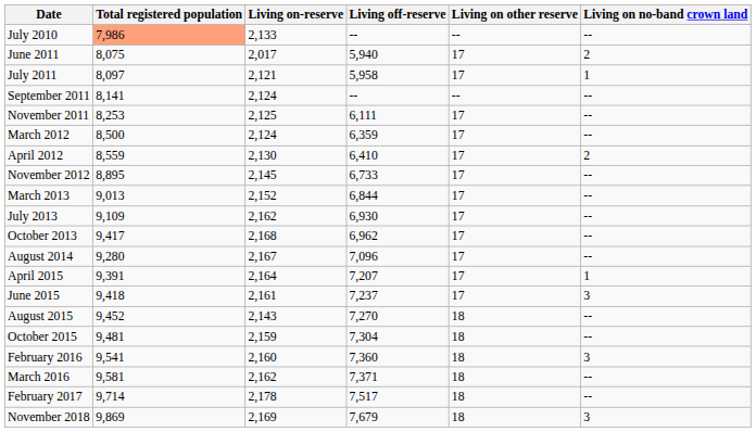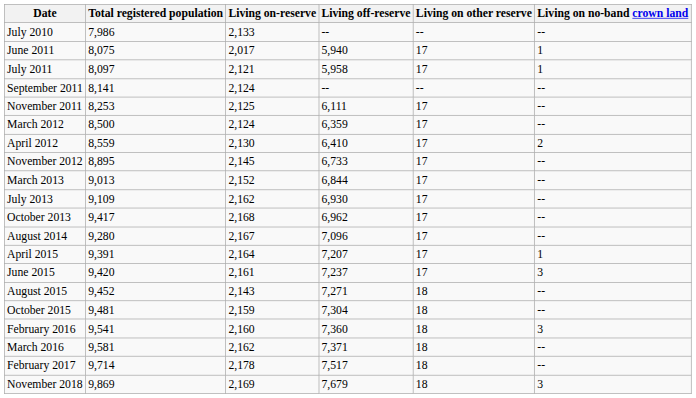 <table class="wikitable">
 <tr>
 <th>Date</th>
 <th>Total registered population</th>
 <th>Living on-reserve</th>
 <th>Living off-reserve</th>
 <th>Living on other reserve</th>
 <th>Living on no-band <a href='#'>crown land</a></th>
 </tr>
 <tr>
 <td>July 2010</td>
-<td style="background: lightsalmon;">7,986</td>
+<td>7,986</td>
 <td>2,133</td>
 <td>--</td>
 <td>--</td>
 <td>--</td>
 </tr>
 <tr>
 <td>June 2011</td>
 <td>8,075</td>
 <td>2,017</td>
 <td>5,940</td>
 <td>17</td>
-<td>2</td>
+<td>1</td>
 </tr>
 <tr>
 <td>July 2011</td>
 <td>8,097</td>
 <td>2,121</td>
 <td>5,958</td>
 <td>17</td>
 <td>1</td>
 </tr>
 <tr>
 <td>September 2011</td>
 <td>8,141</td>
 <td>2,124</td>
 <td>--</td>
 <td>--</td>
 <td>--</td>
 </tr>
 <tr>
 <td>November 2011</td>
 <td>8,253</td>
 <td>2,125</td>
 <td>6,111</td>
 <td>17</td>
 <td>--</td>
 </tr>
 <tr>
 <td>March 2012</td>
 <td>8,500</td>
 <td>2,124</td>
 <td>6,359</td>
 <td>17</td>
 <td>--</td>
 </tr>
 <tr>
 <td>April 2012</td>
 <td>8,559</td>
 <td>2,130</td>
 <td>6,410</td>
 <td>17</td>
 <td>2</td>
 </tr>
 <tr>
 <td>November 2012</td>
 <td>8,895</td>
 <td>2,145</td>
 <td>6,733</td>
 <td>17</td>
 <td>--</td>
 </tr>
 <tr>
 <td>March 2013</td>
 <td>9,013</td>
 <td>2,152</td>
 <td>6,844</td>
 <td>17</td>
 <td>--</td>
 </tr>
 <tr>
 <td>July 2013</td>
 <td>9,109</td>
 <td>2,162</td>
 <td>6,930</td>
 <td>17</td>
 <td>--</td>
 </tr>
 <tr>
 <td>October 2013</td>
 <td>9,417</td>
 <td>2,168</td>
 <td>6,962</td>
 <td>17</td>
 <td>--</td>
 </tr>
 <tr>
 <td>August 2014</td>
 <td>9,280</td>
 <td>2,167</td>
 <td>7,096</td>
 <td>17</td>
 <td>--</td>
 </tr>
 <tr>
 <td>April 2015</td>
 <td>9,391</td>
 <td>2,164</td>
 <td>7,207</td>
 <td>17</td>
 <td>1</td>
 </tr>
 <tr>
 <td>June 2015</td>
-<td>9,418</td>
+<td>9,420</td>
 <td>2,161</td>
 <td>7,237</td>
 <td>17</td>
 <td>3</td>
 </tr>
 <tr>
 <td>August 2015</td>
 <td>9,452</td>
 <td>2,143</td>
-<td>7,270</td>
+<td>7,271</td>
 <td>18</td>
 <td>--</td>
 </tr>
 <tr>
 <td>October 2015</td>
 <td>9,481</td>
 <td>2,159</td>
 <td>7,304</td>
 <td>18</td>
 <td>--</td>
 </tr>
 <tr>
 <td>February 2016</td>
 <td>9,541</td>
 <td>2,160</td>
 <td>7,360</td>
 <td>18</td>
 <td>3</td>
 </tr>
 <tr>
 <td>March 2016</td>
 <td>9,581</td>
 <td>2,162</td>
 <td>7,371</td>
 <td>18</td>
 <td>--</td>
 </tr>
 <tr>
 <td>February 2017</td>
 <td>9,714</td>
 <td>2,178</td>
 <td>7,517</td>
 <td>18</td>
 <td>--</td>
 </tr>
 <tr>
 <td>November 2018</td>
 <td>9,869</td>
 <td>2,169</td>
 <td>7,679</td>
 <td>18</td>
 <td>3</td>
 </tr>
 </table>
